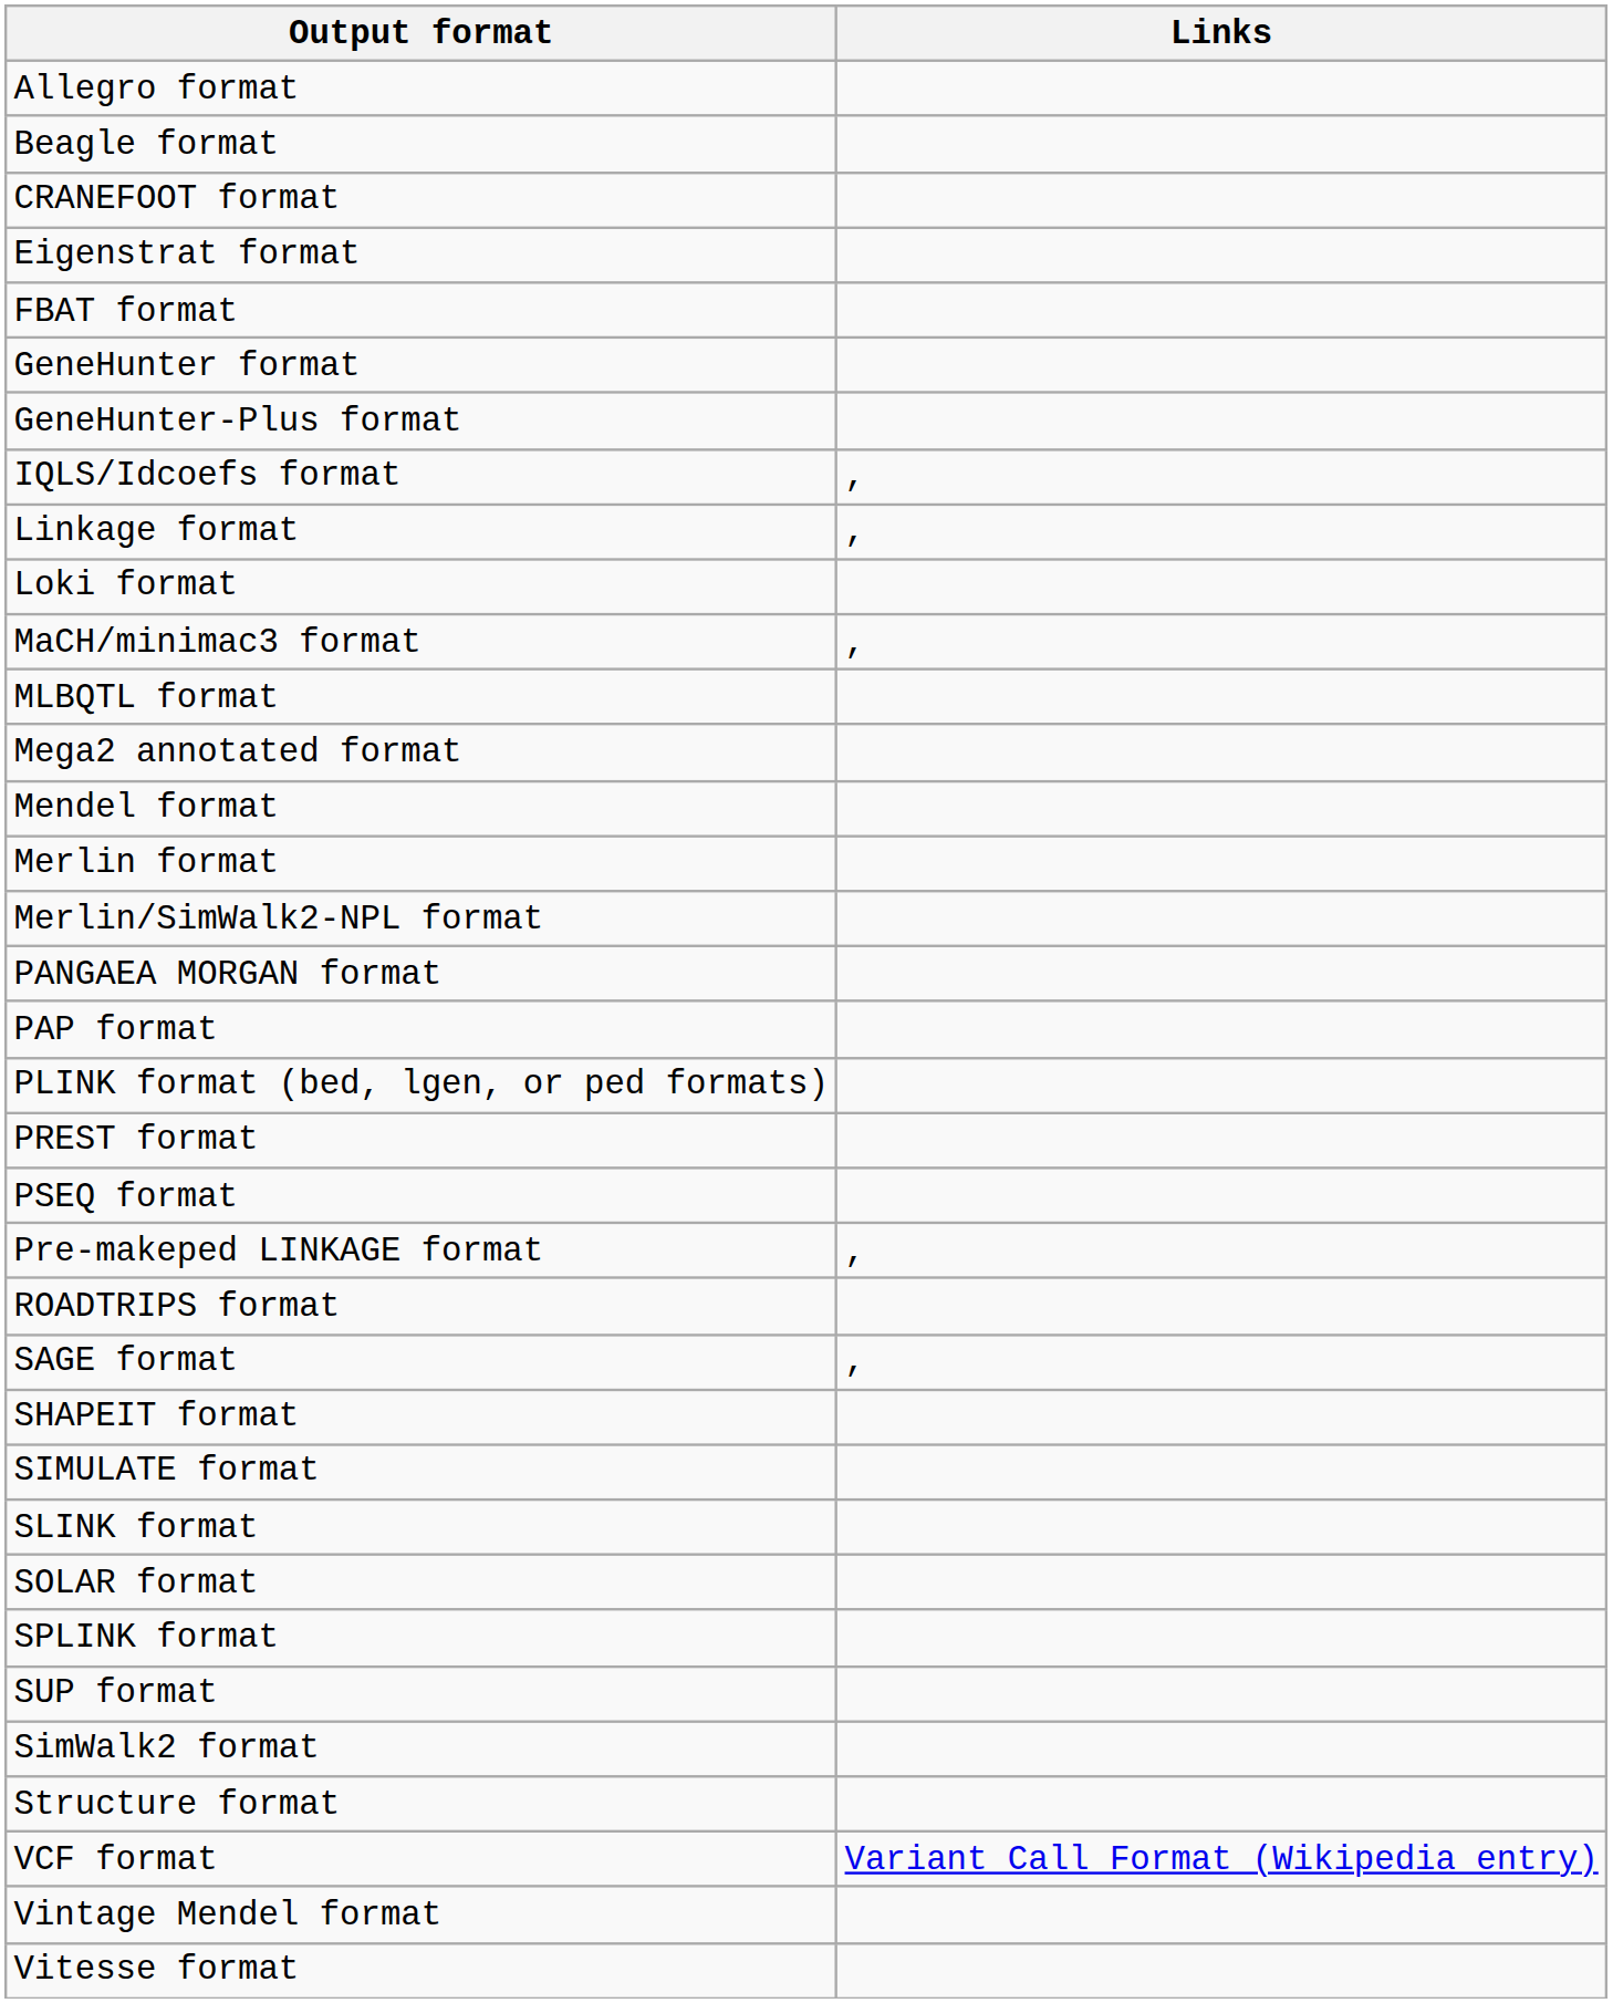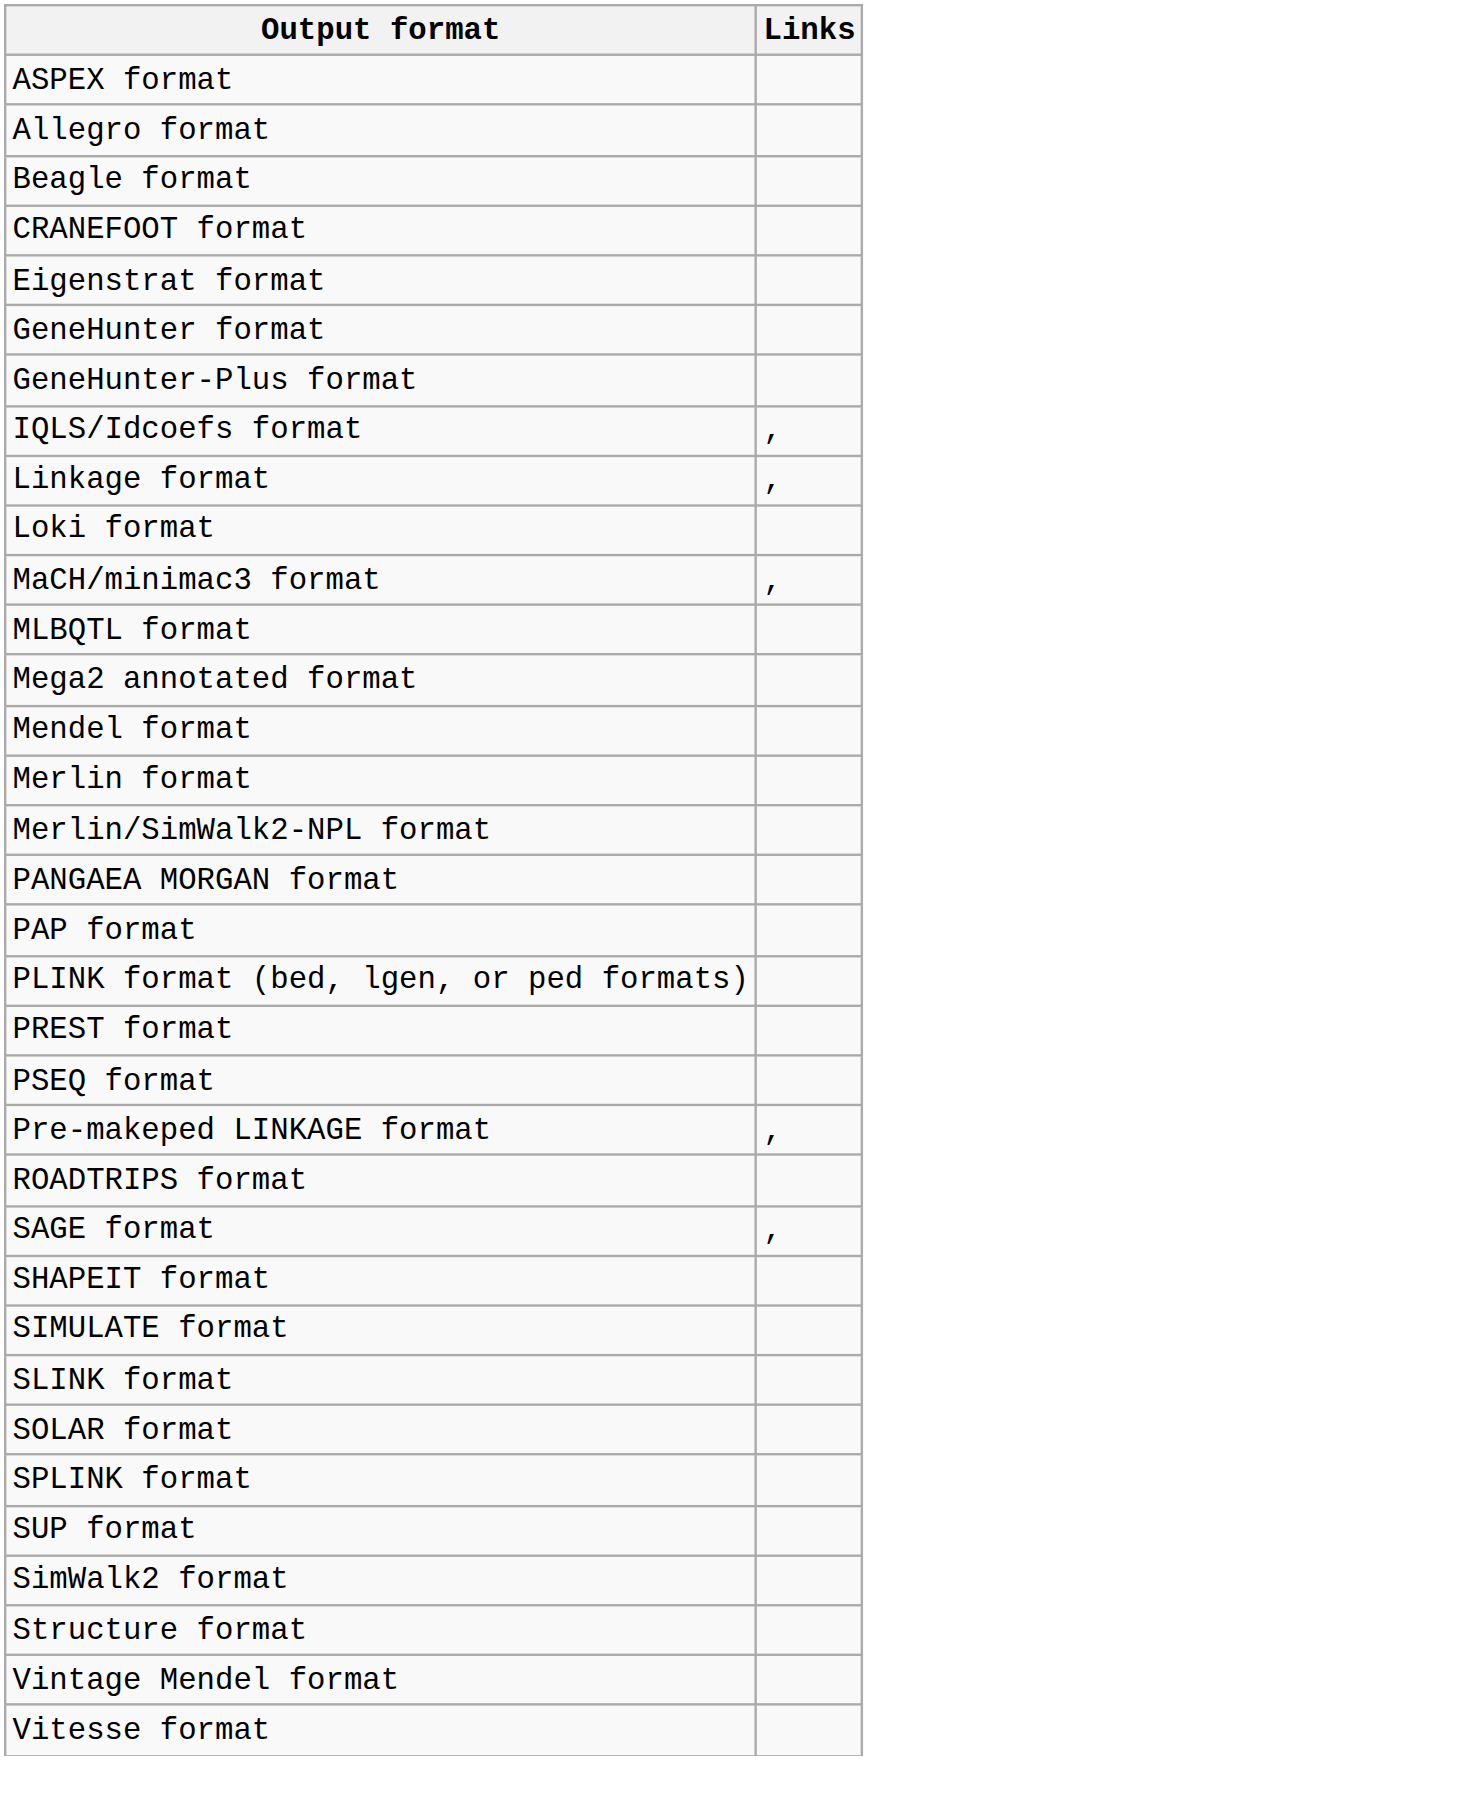 <table class="wikitable">
 <tr>
 <th>Output format</th>
 <th>Links</th>
+</tr>
+<tr>
+<td>ASPEX format</td>
+<td></td>
 </tr>
 <tr>
 <td>Allegro format</td>
 <td></td>
 </tr>
 <tr>
 <td>Beagle format</td>
 <td></td>
 </tr>
 <tr>
 <td>CRANEFOOT format</td>
 <td></td>
 </tr>
 <tr>
 <td>Eigenstrat format</td>
-<td></td>
-</tr>
-<tr>
-<td>FBAT format</td>
 <td></td>
 </tr>
 <tr>
 <td>GeneHunter format</td>
 <td></td>
 </tr>
 <tr>
 <td>GeneHunter-Plus format</td>
 <td></td>
 </tr>
 <tr>
 <td>IQLS/Idcoefs format</td>
 <td>,</td>
 </tr>
 <tr>
 <td>Linkage format</td>
 <td>, </td>
 </tr>
 <tr>
 <td>Loki format</td>
 <td></td>
 </tr>
 <tr>
 <td>MaCH/minimac3 format </td>
 <td>, </td>
 </tr>
 <tr>
 <td>MLBQTL format</td>
 <td></td>
 </tr>
 <tr>
 <td>Mega2 annotated format</td>
 <td></td>
 </tr>
 <tr>
 <td>Mendel format</td>
 <td></td>
 </tr>
 <tr>
 <td>Merlin format</td>
 <td></td>
 </tr>
 <tr>
 <td>Merlin/SimWalk2-NPL format</td>
 <td> </td>
 </tr>
 <tr>
 <td>PANGAEA MORGAN format</td>
 <td></td>
 </tr>
 <tr>
 <td>PAP format</td>
 <td></td>
 </tr>
 <tr>
 <td>PLINK format (bed, lgen, or ped formats)</td>
 <td></td>
 </tr>
 <tr>
 <td>PREST format</td>
 <td></td>
 </tr>
 <tr>
 <td>PSEQ format</td>
 <td></td>
 </tr>
 <tr>
 <td>Pre-makeped LINKAGE format</td>
 <td>, </td>
 </tr>
 <tr>
 <td>ROADTRIPS format</td>
 <td></td>
 </tr>
 <tr>
 <td>SAGE format</td>
 <td>, </td>
 </tr>
 <tr>
 <td>SHAPEIT format</td>
 <td></td>
 </tr>
 <tr>
 <td>SIMULATE format</td>
 <td></td>
 </tr>
 <tr>
 <td>SLINK format</td>
 <td></td>
 </tr>
 <tr>
 <td>SOLAR format</td>
 <td></td>
 </tr>
 <tr>
 <td>SPLINK format</td>
 <td></td>
 </tr>
 <tr>
 <td>SUP format</td>
 <td></td>
 </tr>
 <tr>
 <td>SimWalk2 format</td>
 <td></td>
 </tr>
 <tr>
 <td>Structure format</td>
 <td></td>
 </tr>
 <tr>
-<td>VCF format</td>
-<td><a href='#'>Variant Call Format (Wikipedia entry)</a></td>
-</tr>
-<tr>
 <td>Vintage Mendel format</td>
 <td></td>
 </tr>
 <tr>
 <td>Vitesse format</td>
 <td></td>
 </tr>
 </table>
